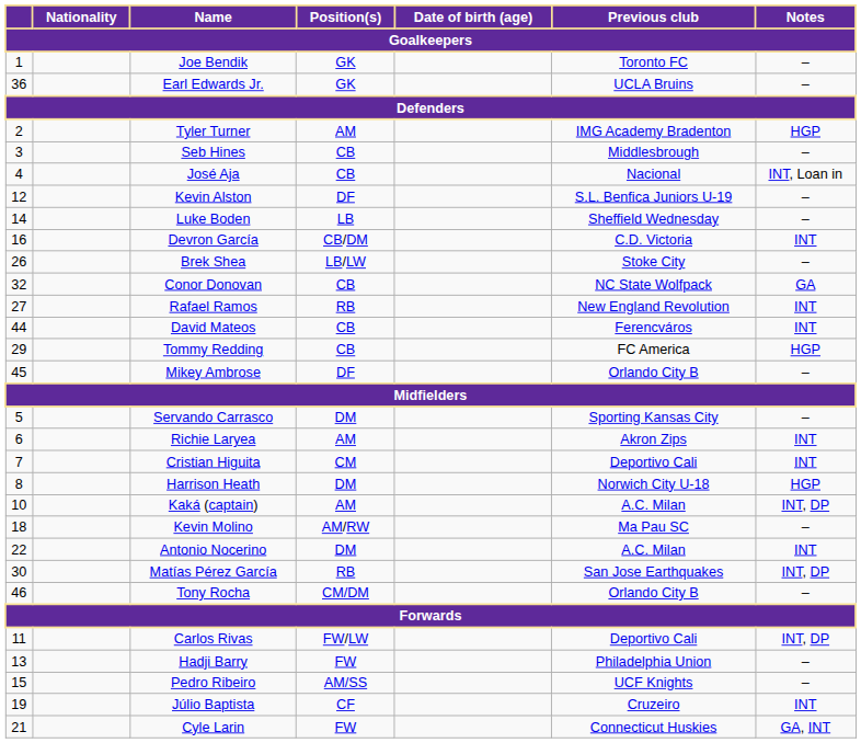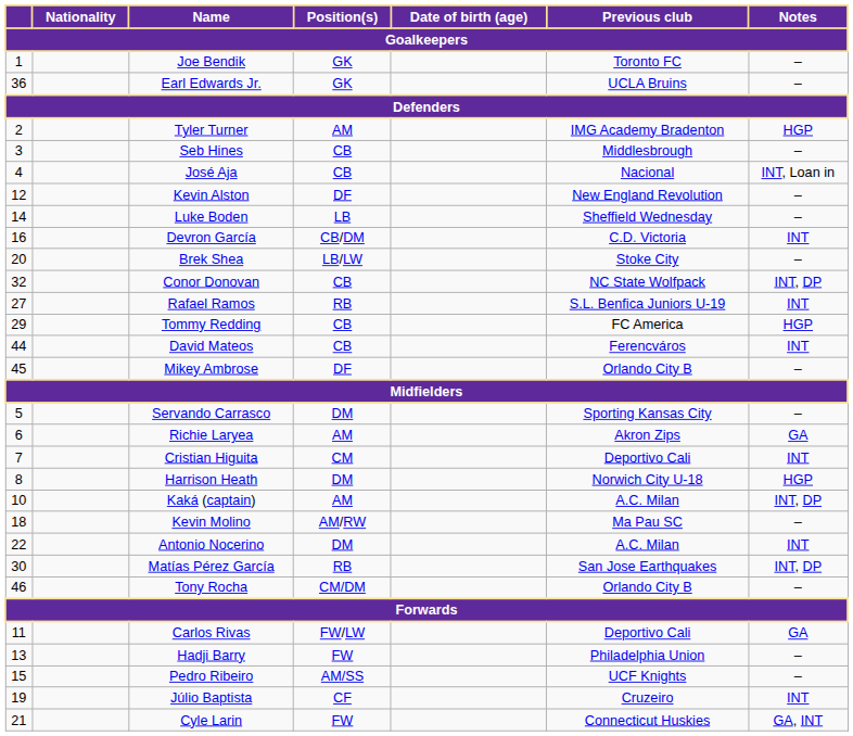 <table class="wikitable" style="text-align:center; font-size:90%; width:100%;">
 <tr>
 <th style="background:#5E299A; color:white; border:2px solid #F8E196; text-align:center;"></th>
 <th style="background:#5E299A; color:white; border:2px solid #F8E196; text-align:center;">Nationality</th>
 <th style="background:#5E299A; color:white; border:2px solid #F8E196; text-align:center;">Name</th>
 <th style="background:#5E299A; color:white; border:2px solid #F8E196; text-align:center;">Position(s)</th>
 <th style="background:#5E299A; color:white; border:2px solid #F8E196; text-align:center;">Date of birth (age)</th>
 <th style="background:#5E299A; color:white; border:2px solid #F8E196; text-align:center;">Previous club</th>
 <th style="background:#5E299A; color:white; border:2px solid #F8E196; text-align:center;">Notes</th>
 </tr>
 <tr>
 <th colspan="7" style="text-align:center; background:#5E299A; color:white; border:2px solid #F8E196;">Goalkeepers</th>
 </tr>
 <tr>
 <td>1</td>
 <td></td>
 <td><a href='#'>Joe Bendik</a></td>
 <td><a href='#'>GK</a></td>
 <td></td>
 <td> <a href='#'>Toronto FC</a></td>
 <td>–</td>
 </tr>
 <tr>
 <td>36</td>
 <td></td>
 <td><a href='#'>Earl Edwards Jr.</a></td>
 <td><a href='#'>GK</a></td>
 <td></td>
 <td> <a href='#'>UCLA Bruins</a></td>
 <td>–<br></td>
 </tr>
 <tr>
 <th colspan="7" style="text-align:center; background:#5E299A; color:white; border:2px solid #F8E196;">Defenders</th>
 </tr>
 <tr>
 <td>2</td>
 <td></td>
 <td><a href='#'>Tyler Turner</a></td>
 <td><a href='#'>AM</a></td>
 <td></td>
 <td> <a href='#'>IMG Academy Bradenton</a></td>
 <td><a href='#'>HGP</a></td>
 </tr>
 <tr>
 <td>3</td>
 <td></td>
 <td><a href='#'>Seb Hines</a></td>
 <td><a href='#'>CB</a></td>
 <td></td>
 <td> <a href='#'>Middlesbrough</a></td>
 <td>–</td>
 </tr>
 <tr>
 <td>4</td>
 <td></td>
 <td><a href='#'>José Aja</a></td>
 <td><a href='#'>CB</a></td>
 <td></td>
 <td> <a href='#'>Nacional</a></td>
 <td><a href='#'>INT</a>, Loan in</td>
 </tr>
 <tr>
 <td>12</td>
 <td></td>
 <td><a href='#'>Kevin Alston</a></td>
 <td><a href='#'>DF</a></td>
 <td></td>
-<td> <a href='#'>S.L. Benfica Juniors U-19</a></td>
+<td> <a href='#'>New England Revolution</a></td>
 <td>–</td>
 </tr>
 <tr>
 <td>14</td>
 <td></td>
 <td><a href='#'>Luke Boden</a></td>
 <td><a href='#'>LB</a></td>
 <td></td>
 <td> <a href='#'>Sheffield Wednesday</a></td>
 <td>–</td>
 </tr>
 <tr>
 <td>16</td>
 <td></td>
 <td><a href='#'>Devron García</a></td>
 <td><a href='#'>CB</a>/<a href='#'>DM</a></td>
 <td></td>
 <td> <a href='#'>C.D. Victoria</a></td>
 <td><a href='#'>INT</a></td>
 </tr>
 <tr>
-<td>26</td>
+<td>20</td>
 <td></td>
 <td><a href='#'>Brek Shea</a></td>
 <td><a href='#'>LB</a>/<a href='#'>LW</a></td>
 <td></td>
 <td> <a href='#'>Stoke City</a></td>
 <td>–</td>
 </tr>
 <tr |->
 <td>32</td>
 <td></td>
 <td><a href='#'>Conor Donovan</a></td>
 <td><a href='#'>CB</a></td>
 <td></td>
 <td> <a href='#'>NC State Wolfpack</a></td>
-<td><a href='#'>GA</a></td>
+<td><a href='#'>INT</a>, <a href='#'>DP</a></td>
 </tr>
 <tr>
 <td>27</td>
 <td></td>
 <td><a href='#'>Rafael Ramos</a></td>
 <td><a href='#'>RB</a></td>
 <td></td>
-<td> <a href='#'>New England Revolution</a></td>
-<td><a href='#'>INT</a></td>
-</tr>
-<tr>
-<td>44</td>
-<td></td>
-<td><a href='#'>David Mateos</a></td>
-<td><a href='#'>CB</a></td>
-<td></td>
-<td> <a href='#'>Ferencváros</a></td>
+<td> <a href='#'>S.L. Benfica Juniors U-19</a></td>
 <td><a href='#'>INT</a></td>
 </tr>
 <tr>
 <td>29</td>
 <td></td>
 <td><a href='#'>Tommy Redding</a></td>
 <td><a href='#'>CB</a></td>
 <td></td>
 <td> FC America</td>
 <td><a href='#'>HGP</a></td>
+</tr>
+<tr>
+<td>44</td>
+<td></td>
+<td><a href='#'>David Mateos</a></td>
+<td><a href='#'>CB</a></td>
+<td></td>
+<td> <a href='#'>Ferencváros</a></td>
+<td><a href='#'>INT</a></td>
 </tr>
 <tr>
 <td>45</td>
 <td></td>
 <td><a href='#'>Mikey Ambrose</a></td>
 <td><a href='#'>DF</a></td>
 <td></td>
 <td> <a href='#'>Orlando City B</a></td>
 <td>–</td>
 </tr>
 <tr>
 <th colspan="7" style="text-align:center; background:#5E299A; color:white; border:2px solid #F8E196;">Midfielders</th>
 </tr>
 <tr>
 <td>5</td>
 <td></td>
 <td><a href='#'>Servando Carrasco</a></td>
 <td><a href='#'>DM</a></td>
 <td></td>
 <td> <a href='#'>Sporting Kansas City</a></td>
 <td>–</td>
 </tr>
 <tr>
 <td>6</td>
 <td></td>
 <td><a href='#'>Richie Laryea</a></td>
 <td><a href='#'>AM</a></td>
 <td></td>
 <td> <a href='#'>Akron Zips</a></td>
-<td><a href='#'>INT</a></td>
+<td><a href='#'>GA</a></td>
 </tr>
 <tr>
 <td>7</td>
 <td></td>
 <td><a href='#'>Cristian Higuita</a></td>
 <td><a href='#'>CM</a></td>
 <td></td>
 <td> <a href='#'>Deportivo Cali</a></td>
 <td><a href='#'>INT</a></td>
 </tr>
 <tr>
 <td>8</td>
 <td></td>
 <td><a href='#'>Harrison Heath</a></td>
 <td><a href='#'>DM</a></td>
 <td></td>
 <td> <a href='#'>Norwich City U-18</a></td>
 <td><a href='#'>HGP</a></td>
 </tr>
 <tr>
 <td>10</td>
 <td></td>
 <td><a href='#'>Kaká</a> (<a href='#'>captain</a>)</td>
 <td><a href='#'>AM</a></td>
 <td></td>
 <td> <a href='#'>A.C. Milan</a></td>
 <td><a href='#'>INT</a>, <a href='#'>DP</a></td>
 </tr>
 <tr>
 <td>18</td>
 <td></td>
 <td><a href='#'>Kevin Molino</a></td>
 <td><a href='#'>AM</a>/<a href='#'>RW</a></td>
 <td></td>
 <td> <a href='#'>Ma Pau SC</a></td>
 <td>–</td>
 </tr>
 <tr>
 <td>22</td>
 <td></td>
 <td><a href='#'>Antonio Nocerino</a></td>
 <td><a href='#'>DM</a></td>
 <td></td>
 <td> <a href='#'>A.C. Milan</a></td>
 <td><a href='#'>INT</a></td>
 </tr>
 <tr>
 <td>30</td>
 <td></td>
 <td><a href='#'>Matías Pérez García</a></td>
 <td><a href='#'>RB</a></td>
 <td></td>
 <td> <a href='#'>San Jose Earthquakes</a></td>
 <td><a href='#'>INT</a>, <a href='#'>DP</a></td>
 </tr>
 <tr>
 <td>46</td>
 <td></td>
 <td><a href='#'>Tony Rocha</a></td>
 <td><a href='#'>CM/DM</a></td>
 <td></td>
 <td> <a href='#'>Orlando City B</a></td>
 <td>–</td>
 </tr>
 <tr>
 <th colspan="7" style="text-align:center; background:#5E299A; color:white; border:2px solid #F8E196;">Forwards</th>
 </tr>
 <tr>
 <td>11</td>
 <td></td>
 <td><a href='#'>Carlos Rivas</a></td>
 <td><a href='#'>FW</a>/<a href='#'>LW</a></td>
 <td></td>
 <td> <a href='#'>Deportivo Cali</a></td>
-<td><a href='#'>INT</a>, <a href='#'>DP</a></td>
+<td><a href='#'>GA</a></td>
 </tr>
 <tr>
 <td>13</td>
 <td></td>
 <td><a href='#'>Hadji Barry</a></td>
 <td><a href='#'>FW</a></td>
 <td></td>
 <td> <a href='#'>Philadelphia Union</a></td>
 <td>–</td>
 </tr>
 <tr>
 <td>15</td>
 <td></td>
 <td><a href='#'>Pedro Ribeiro</a></td>
 <td><a href='#'>AM/SS</a></td>
 <td></td>
 <td> <a href='#'>UCF Knights</a></td>
 <td>–</td>
 </tr>
 <tr>
 <td>19</td>
 <td></td>
 <td><a href='#'>Júlio Baptista</a></td>
 <td><a href='#'>CF</a></td>
 <td></td>
 <td> <a href='#'>Cruzeiro</a></td>
 <td><a href='#'>INT</a></td>
 </tr>
 <tr>
 <td>21</td>
 <td></td>
 <td><a href='#'>Cyle Larin</a></td>
 <td><a href='#'>FW</a></td>
 <td></td>
 <td> <a href='#'>Connecticut Huskies</a></td>
 <td><a href='#'>GA</a>, <a href='#'>INT</a></td>
 </tr>
 </table>
